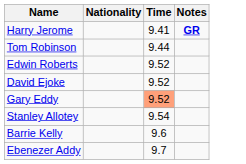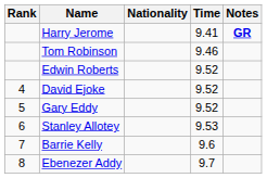 <table class="wikitable sortable" style=" text-align:center">
 <tr>
+<th scope="col">Rank</th>
 <th scope="col">Name</th>
 <th scope="col">Nationality</th>
 <th scope="col">Time</th>
 <th scope="col">Notes</th>
 </tr>
 <tr>
+<td></td>
 <td align=left><a href='#'>Harry Jerome</a></td>
 <td align=left></td>
 <td>9.41</td>
 <td><strong><a href='#'>GR</a></strong></td>
 </tr>
 <tr>
+<td></td>
 <td align=left><a href='#'>Tom Robinson</a></td>
 <td align=left></td>
-<td>9.44</td>
+<td>9.46</td>
 <td></td>
 </tr>
 <tr>
+<td></td>
 <td align=left><a href='#'>Edwin Roberts</a></td>
 <td align=left></td>
 <td>9.52</td>
 <td></td>
 </tr>
 <tr>
+<td>4</td>
 <td align=left><a href='#'>David Ejoke</a></td>
 <td align=left></td>
 <td>9.52</td>
 <td></td>
 </tr>
 <tr>
+<td>5</td>
 <td align=left><a href='#'>Gary Eddy</a></td>
 <td align=left></td>
-<td style="background: lightsalmon;">9.52</td>
+<td>9.52</td>
 <td></td>
 </tr>
 <tr>
+<td>6</td>
 <td align=left><a href='#'>Stanley Allotey</a></td>
 <td align=left></td>
-<td>9.54</td>
+<td>9.53</td>
 <td></td>
 </tr>
 <tr>
+<td>7</td>
 <td align=left><a href='#'>Barrie Kelly</a></td>
 <td align=left></td>
 <td>9.6</td>
 <td></td>
 </tr>
 <tr>
+<td>8</td>
 <td align=left><a href='#'>Ebenezer Addy</a></td>
 <td align=left></td>
 <td>9.7</td>
 <td></td>
 </tr>
 </table>
